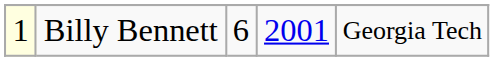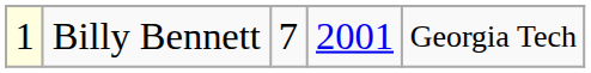 <table class="wikitable">
 <tr>
 </tr>
 <tr>
 <td style="background: lightyellow;">1</td>
 <td>Billy Bennett</td>
-<td>6</td>
+<td>7</td>
 <td><a href='#'>2001</a></td>
 <td style="font-size:80%;">Georgia Tech</td>
 </tr>
 </table>
